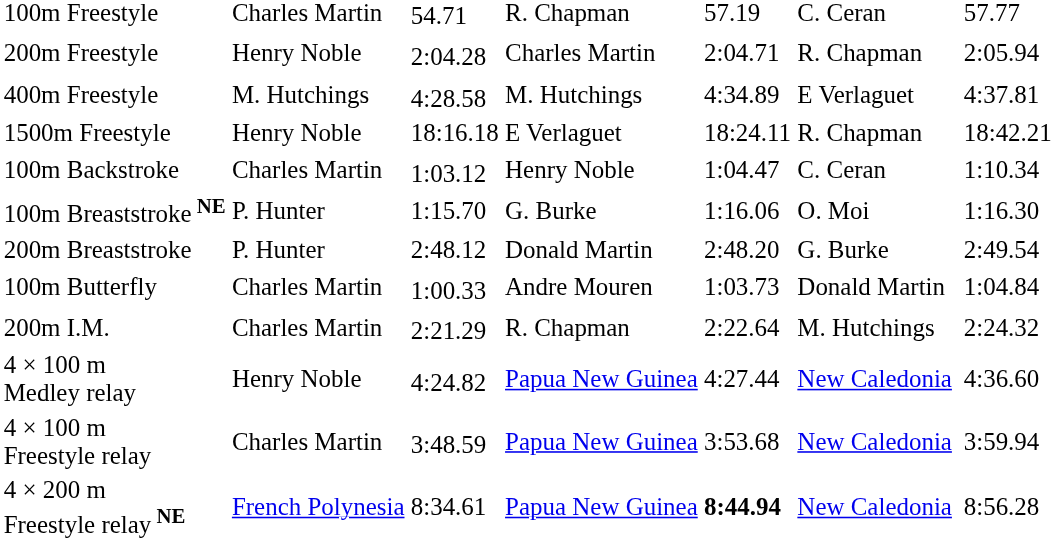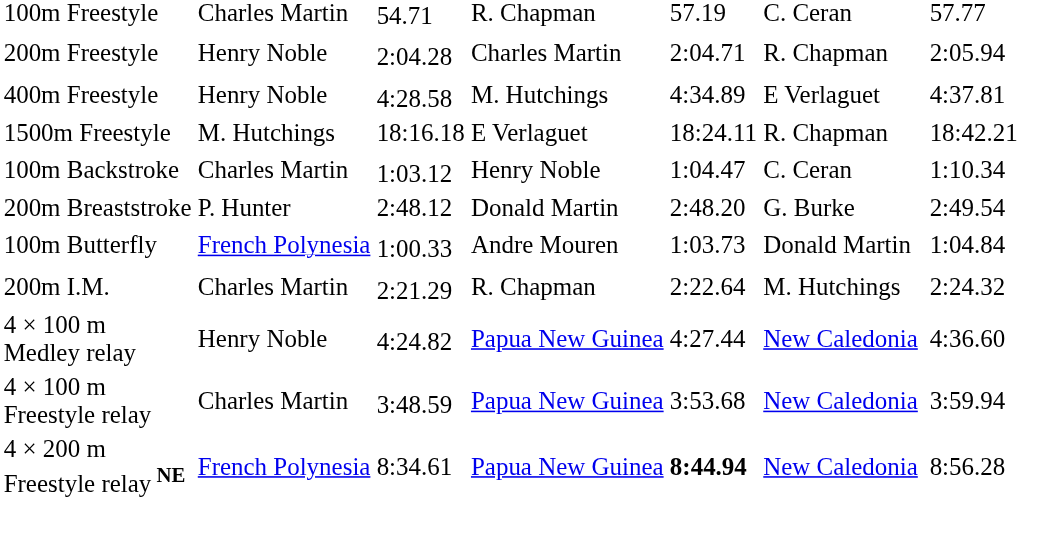 <table>
 <tr>
 <td>100m Freestyle</td>
 <td>      Charles Martin     </td>
 <td>54.71  <sup></sup></td>
 <td> R. Chapman    </td>
 <td>57.19</td>
 <td> C. Ceran      </td>
 <td>57.77</td>
 </tr>
 <tr>
 <td>200m Freestyle</td>
 <td> Henry Noble   </td>
 <td>2:04.28  <sup></sup></td>
 <td> Charles Martin          </td>
 <td>2:04.71</td>
 <td> R. Chapman    </td>
 <td>2:05.94</td>
 </tr>
 <tr>
 <td>400m Freestyle</td>
-<td> M. Hutchings       </td>
+<td> Henry Noble   </td>
 <td>4:28.58  <sup></sup></td>
 <td> M. Hutchings       </td>
 <td>4:34.89</td>
 <td> E Verlaguet   </td>
 <td>4:37.81</td>
 </tr>
 <tr>
 <td>1500m Freestyle</td>
-<td> Henry Noble   </td>
+<td> M. Hutchings       </td>
 <td>18:16.18</td>
 <td> E Verlaguet   </td>
 <td>18:24.11</td>
 <td> R. Chapman    </td>
 <td>18:42.21</td>
 </tr>
 <tr>
 <td>100m Backstroke</td>
 <td> Charles Martin         </td>
 <td>1:03.12  <sup></sup></td>
 <td> Henry Noble  </td>
 <td>1:04.47</td>
 <td> C. Ceran     </td>
 <td>1:10.34</td>
 </tr>
 <tr>
-<td>100m Breaststroke<sup> <strong>NE</strong></sup></td>
-<td> P. Hunter    </td>
-<td>1:15.70</td>
-<td> G. Burke          </td>
-<td>1:16.06</td>
-<td> O. Moi            </td>
-<td>1:16.30</td>
-</tr>
-<tr>
 <td>200m Breaststroke</td>
 <td> P. Hunter    </td>
 <td>2:48.12</td>
 <td> Donald Martin     </td>
 <td>2:48.20</td>
 <td> G. Burke          </td>
 <td>2:49.54</td>
 </tr>
 <tr>
 <td>100m Butterfly</td>
-<td> Charles Martin         </td>
+<td> <a href='#'>French Polynesia</a></td>
 <td>1:00.33  <sup></sup></td>
 <td> Andre Mouren    </td>
 <td>1:03.73</td>
 <td> Donald Martin         </td>
 <td>1:04.84</td>
 </tr>
 <tr>
 <td>200m I.M.</td>
 <td> Charles Martin         </td>
 <td>2:21.29  <sup></sup></td>
 <td> R. Chapman   </td>
 <td>2:22.64</td>
 <td> M. Hutchings      </td>
 <td>2:24.32</td>
 </tr>
 <tr>
 <td>4 × 100 m <br>Medley relay</td>
 <td> Henry Noble   </td>
 <td>4:24.82  <sup></sup></td>
 <td>      <a href='#'>Papua New Guinea</a></td>
 <td>4:27.44</td>
 <td>    <a href='#'>New Caledonia</a></td>
 <td>4:36.60</td>
 </tr>
 <tr>
 <td>4 × 100 m <br>Freestyle relay</td>
 <td> Charles Martin         </td>
 <td>3:48.59  <sup></sup></td>
 <td>      <a href='#'>Papua New Guinea</a></td>
 <td>3:53.68</td>
 <td>    <a href='#'>New Caledonia</a></td>
 <td>3:59.94</td>
 </tr>
 <tr>
 <td>4 × 200 m <br>Freestyle relay<sup> <strong>NE</strong></sup></td>
 <td> <a href='#'>French Polynesia</a></td>
 <td>8:34.61</td>
 <td>      <a href='#'>Papua New Guinea</a></td>
 <td><strong>8:44.94</strong></td>
 <td>    <a href='#'>New Caledonia</a></td>
 <td>8:56.28</td>
 </tr>
 </table>
